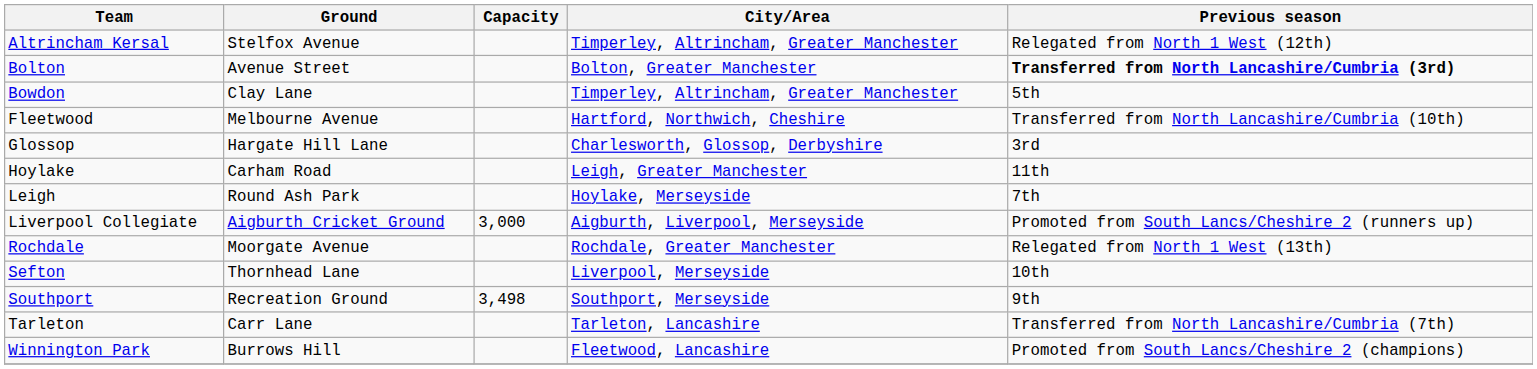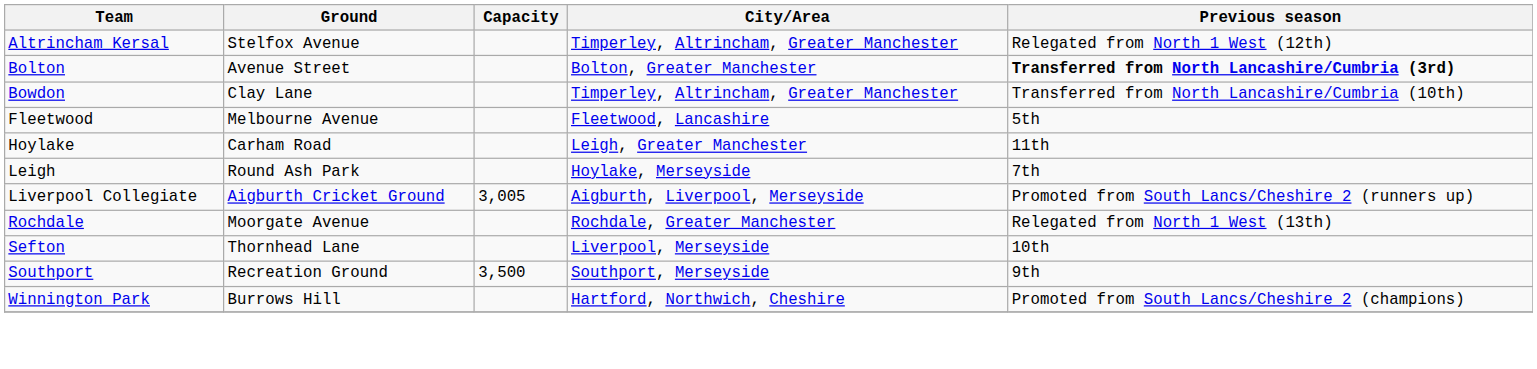 <table class="wikitable sortable" width=100%>
 <tr>
 <th>Team</th>
 <th>Ground</th>
 <th>Capacity</th>
 <th>City/Area</th>
 <th>Previous season</th>
 </tr>
 <tr>
 <td><a href='#'>Altrincham Kersal</a></td>
 <td>Stelfox Avenue</td>
 <td></td>
 <td><a href='#'>Timperley</a>, <a href='#'>Altrincham</a>, <a href='#'>Greater Manchester</a></td>
 <td>Relegated from <a href='#'>North 1 West</a> (12th)</td>
 </tr>
 <tr>
 <td><a href='#'>Bolton</a></td>
 <td>Avenue Street</td>
 <td></td>
 <td><a href='#'>Bolton</a>, <a href='#'>Greater Manchester</a></td>
 <td><strong>Transferred from <a href='#'>North Lancashire/Cumbria</a> (3rd)</strong></td>
 </tr>
 <tr>
 <td><a href='#'>Bowdon</a></td>
 <td>Clay Lane</td>
 <td></td>
 <td><a href='#'>Timperley</a>, <a href='#'>Altrincham</a>, <a href='#'>Greater Manchester</a></td>
-<td>5th</td>
+<td>Transferred from <a href='#'>North Lancashire/Cumbria</a> (10th)</td>
 </tr>
 <tr>
 <td>Fleetwood</td>
 <td>Melbourne Avenue</td>
 <td></td>
-<td><a href='#'>Hartford</a>, <a href='#'>Northwich</a>, <a href='#'>Cheshire</a></td>
-<td>Transferred from <a href='#'>North Lancashire/Cumbria</a> (10th)</td>
-</tr>
-<tr>
-<td>Glossop</td>
-<td>Hargate Hill Lane</td>
-<td></td>
-<td><a href='#'>Charlesworth</a>, <a href='#'>Glossop</a>, <a href='#'>Derbyshire</a></td>
-<td>3rd</td>
+<td><a href='#'>Fleetwood</a>, <a href='#'>Lancashire</a></td>
+<td>5th</td>
 </tr>
 <tr>
 <td>Hoylake</td>
 <td>Carham Road</td>
 <td></td>
 <td><a href='#'>Leigh</a>, <a href='#'>Greater Manchester</a></td>
 <td>11th</td>
 </tr>
 <tr>
 <td>Leigh</td>
 <td>Round Ash Park</td>
 <td></td>
 <td><a href='#'>Hoylake</a>, <a href='#'>Merseyside</a></td>
 <td>7th</td>
 </tr>
 <tr>
 <td>Liverpool Collegiate</td>
 <td><a href='#'>Aigburth Cricket Ground</a></td>
-<td>3,000</td>
+<td>3,005</td>
 <td><a href='#'>Aigburth</a>, <a href='#'>Liverpool</a>, <a href='#'>Merseyside</a></td>
 <td>Promoted from <a href='#'>South Lancs/Cheshire 2</a> (runners up)</td>
 </tr>
 <tr>
 <td><a href='#'>Rochdale</a></td>
 <td>Moorgate Avenue</td>
 <td></td>
 <td><a href='#'>Rochdale</a>, <a href='#'>Greater Manchester</a></td>
 <td>Relegated from <a href='#'>North 1 West</a> (13th)</td>
 </tr>
 <tr>
 <td><a href='#'>Sefton</a></td>
 <td>Thornhead Lane</td>
 <td></td>
 <td><a href='#'>Liverpool</a>, <a href='#'>Merseyside</a></td>
 <td>10th</td>
 </tr>
 <tr>
 <td><a href='#'>Southport</a></td>
 <td>Recreation Ground</td>
-<td>3,498</td>
+<td>3,500</td>
 <td><a href='#'>Southport</a>, <a href='#'>Merseyside</a></td>
 <td>9th</td>
-</tr>
-<tr>
-<td>Tarleton</td>
-<td>Carr Lane</td>
-<td></td>
-<td><a href='#'>Tarleton</a>, <a href='#'>Lancashire</a></td>
-<td>Transferred from <a href='#'>North Lancashire/Cumbria</a> (7th)</td>
 </tr>
 <tr>
 <td><a href='#'>Winnington Park</a></td>
 <td>Burrows Hill</td>
 <td></td>
-<td><a href='#'>Fleetwood</a>, <a href='#'>Lancashire</a></td>
+<td><a href='#'>Hartford</a>, <a href='#'>Northwich</a>, <a href='#'>Cheshire</a></td>
 <td>Promoted from <a href='#'>South Lancs/Cheshire 2</a> (champions)</td>
 </tr>
 <tr>
 </tr>
 </table>
